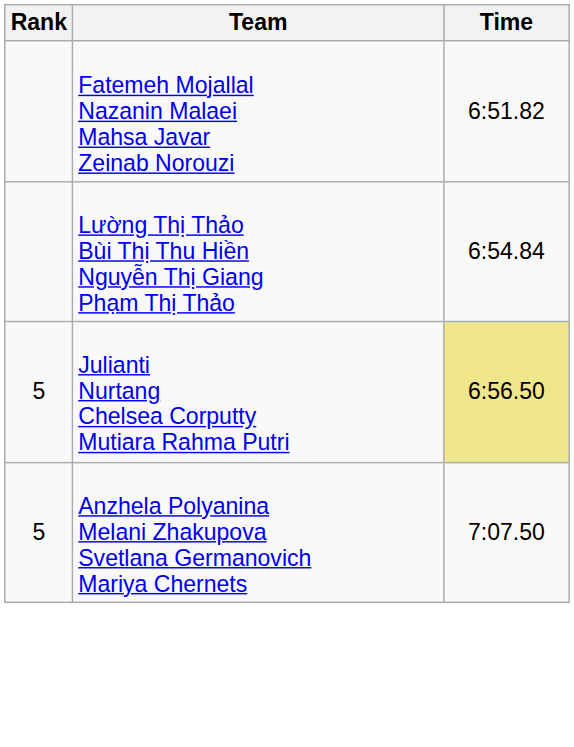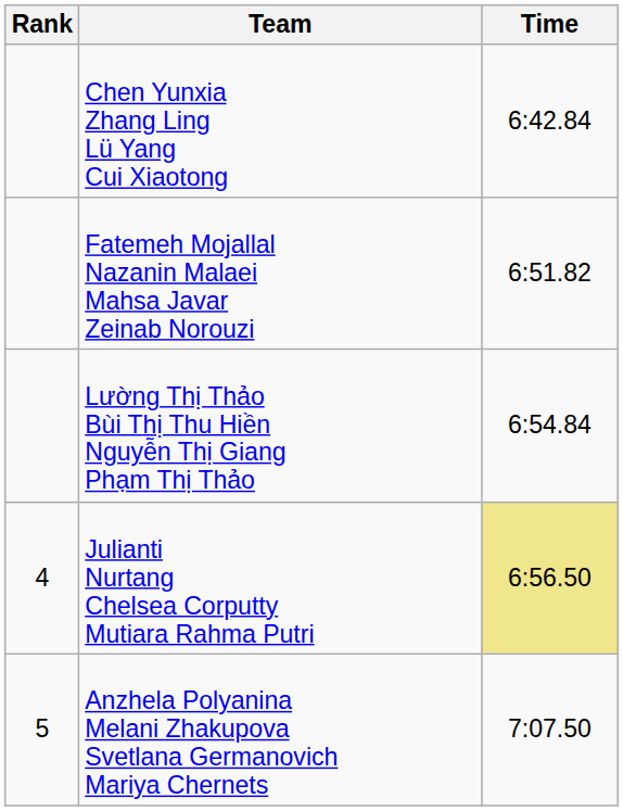 <table class=wikitable style="text-align:center">
 <tr>
 <th width=40>Rank</th>
 <th width=250>Team</th>
 <th width=80>Time</th>
+</tr>
+<tr>
+<td></td>
+<td align="left"><br><a href='#'>Chen Yunxia</a><br><a href='#'>Zhang Ling</a><br><a href='#'>Lü Yang</a><br><a href='#'>Cui Xiaotong</a></td>
+<td>6:42.84</td>
 </tr>
 <tr>
 <td></td>
 <td align="left"><br><a href='#'>Fatemeh Mojallal</a><br><a href='#'>Nazanin Malaei</a><br><a href='#'>Mahsa Javar</a><br><a href='#'>Zeinab Norouzi</a></td>
 <td>6:51.82</td>
 </tr>
 <tr>
 <td></td>
 <td align="left"><br><a href='#'>Lường Thị Thảo</a><br><a href='#'>Bùi Thị Thu Hiền</a><br><a href='#'>Nguyễn Thị Giang</a><br><a href='#'>Phạm Thị Thảo</a></td>
 <td>6:54.84</td>
 </tr>
 <tr>
-<td>5</td>
+<td>4</td>
 <td align="left"><br><a href='#'>Julianti</a><br><a href='#'>Nurtang</a><br><a href='#'>Chelsea Corputty</a><br><a href='#'>Mutiara Rahma Putri</a></td>
 <td style="background: khaki;">6:56.50</td>
 </tr>
 <tr>
 <td>5</td>
 <td align="left"><br><a href='#'>Anzhela Polyanina</a><br><a href='#'>Melani Zhakupova</a><br><a href='#'>Svetlana Germanovich</a><br><a href='#'>Mariya Chernets</a></td>
 <td>7:07.50</td>
 </tr>
 </table>
